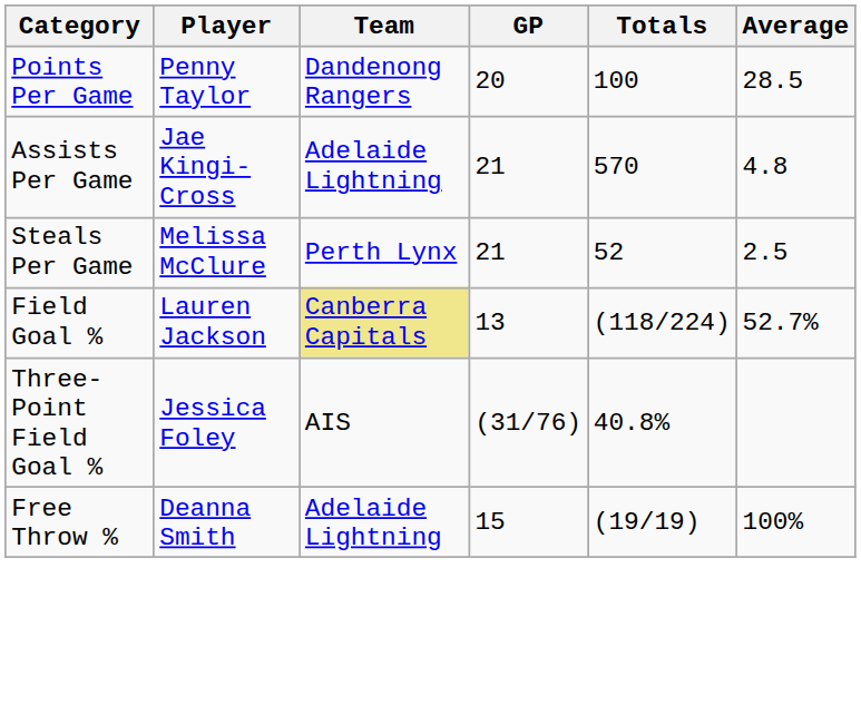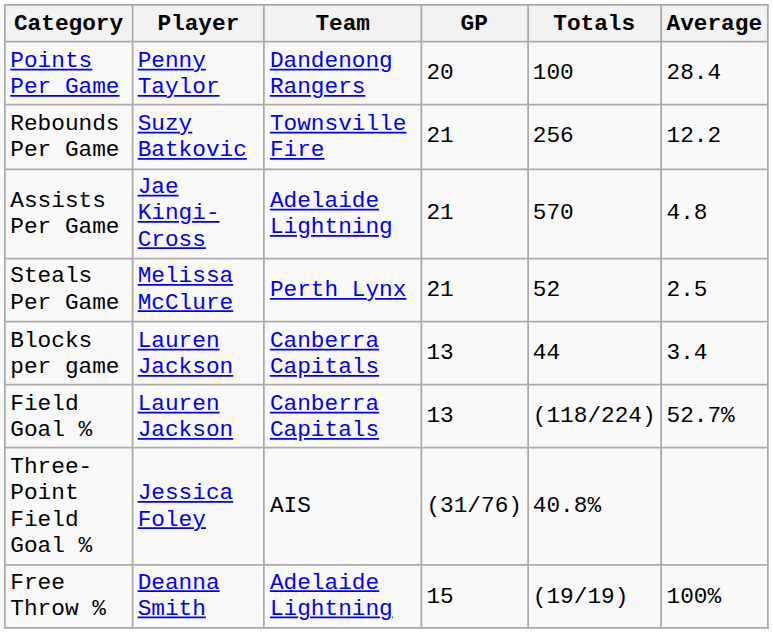 <table class="wikitable" style="width: 70%">
 <tr>
 <th width=100>Category</th>
 <th width=125>Player</th>
 <th width=125>Team</th>
 <th width=50>GP</th>
 <th width=50>Totals</th>
 <th width=50>Average</th>
 </tr>
 <tr>
 <td><a href='#'>Points Per Game</a></td>
 <td><a href='#'>Penny Taylor</a></td>
 <td><a href='#'>Dandenong Rangers</a></td>
 <td>20</td>
 <td>100</td>
-<td>28.5</td>
+<td>28.4</td>
+</tr>
+<tr>
+<td>Rebounds Per Game</td>
+<td><a href='#'>Suzy Batkovic</a></td>
+<td><a href='#'>Townsville Fire</a></td>
+<td>21</td>
+<td>256</td>
+<td>12.2</td>
 </tr>
 <tr>
 <td>Assists Per Game</td>
 <td><a href='#'>Jae Kingi-Cross</a></td>
 <td><a href='#'>Adelaide Lightning</a></td>
 <td>21</td>
 <td>570</td>
 <td>4.8</td>
 </tr>
 <tr>
 <td>Steals Per Game</td>
 <td><a href='#'>Melissa McClure</a></td>
 <td><a href='#'>Perth Lynx</a></td>
 <td>21</td>
 <td>52</td>
 <td>2.5</td>
 </tr>
 <tr>
+<td>Blocks per game</td>
+<td><a href='#'>Lauren Jackson</a></td>
+<td><a href='#'>Canberra Capitals</a></td>
+<td>13</td>
+<td>44</td>
+<td>3.4</td>
+</tr>
+<tr>
 <td>Field Goal %</td>
 <td><a href='#'>Lauren Jackson</a></td>
-<td style="background: khaki;"><a href='#'>Canberra Capitals</a></td>
+<td><a href='#'>Canberra Capitals</a></td>
 <td>13</td>
 <td>(118/224)</td>
 <td>52.7%</td>
 </tr>
 <tr>
 <td>Three-Point Field Goal %</td>
 <td><a href='#'>Jessica Foley</a></td>
 <td>AIS</td>
 <td>(31/76)</td>
 <td>40.8%</td>
 </tr>
 <tr>
 <td>Free Throw %</td>
 <td><a href='#'>Deanna Smith</a></td>
 <td><a href='#'>Adelaide Lightning</a></td>
 <td>15</td>
 <td>(19/19)</td>
 <td>100%</td>
 </tr>
 </table>
